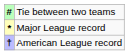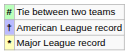 <table class="wikitable" border="1" style="font-size:90%">
 <tr>
 <th scope="row" style="background-color:#BBFFBB">#</th>
 <td>Tie between two teams</td>
 </tr>
 <tr>
+<th scope="row" style="background-color:#BBBBFF">†</th>
+<td>American League record</td>
+</tr>
+<tr>
 <th scope="row" style="background-color:#FFFFBB">*</th>
 <td>Major League record</td>
 </tr>
-<tr>
-<th scope="row" style="background-color:#BBBBFF">†</th>
-<td>American League record</td>
-</tr>
 </table>
